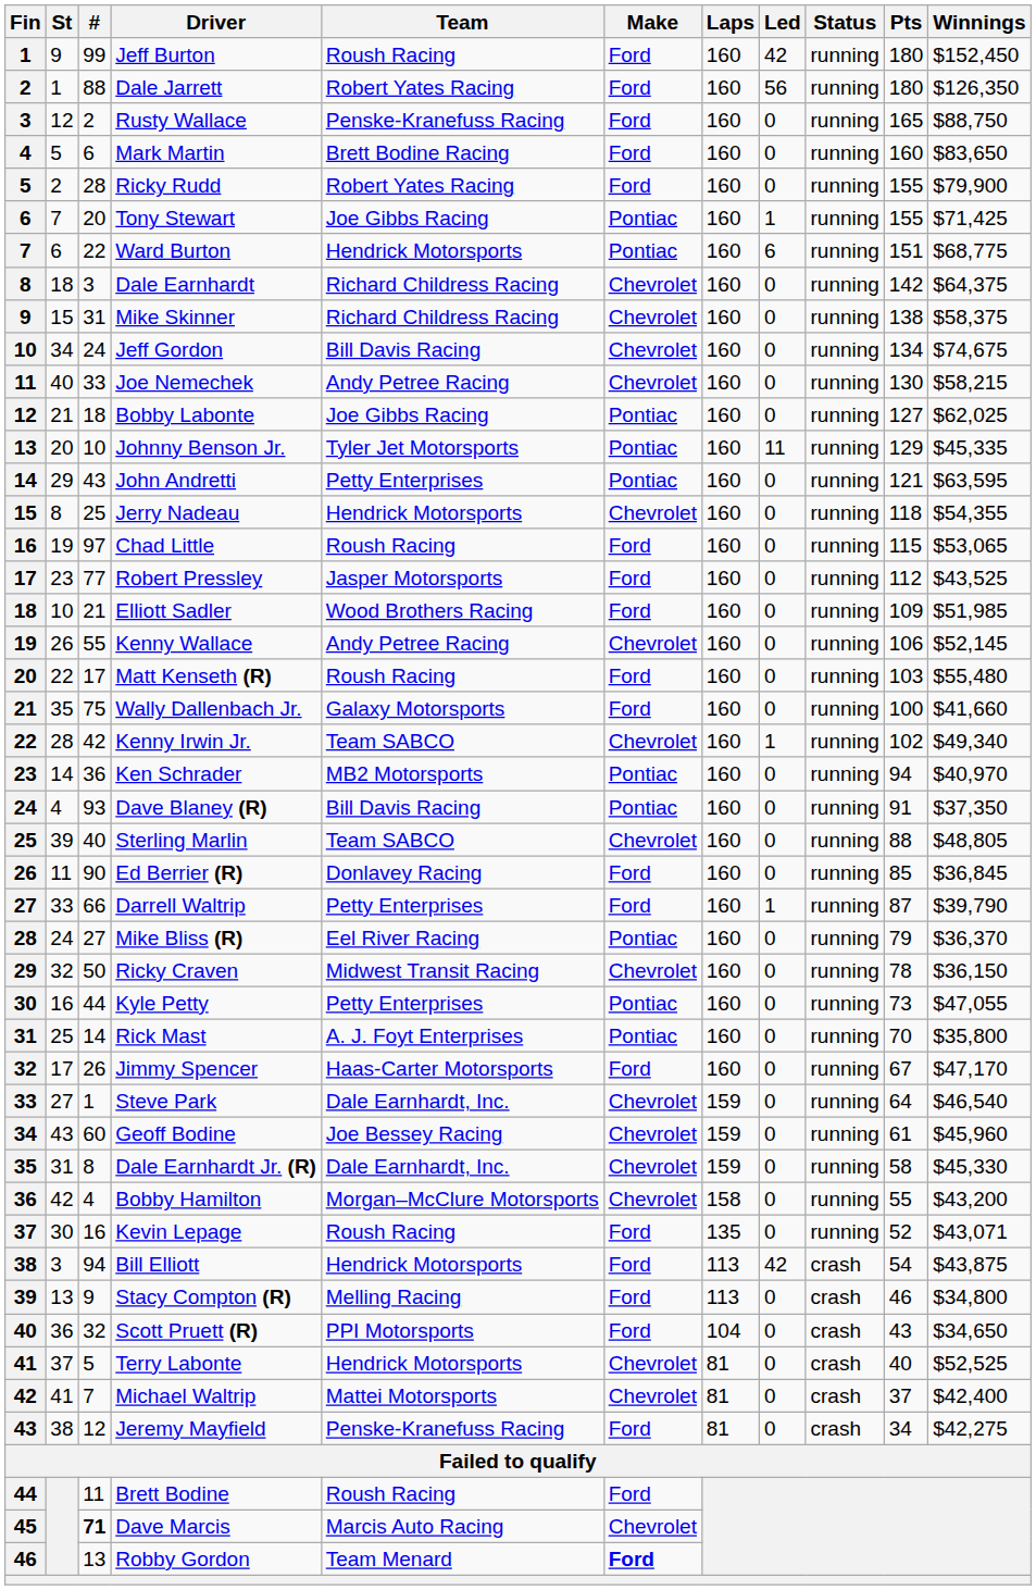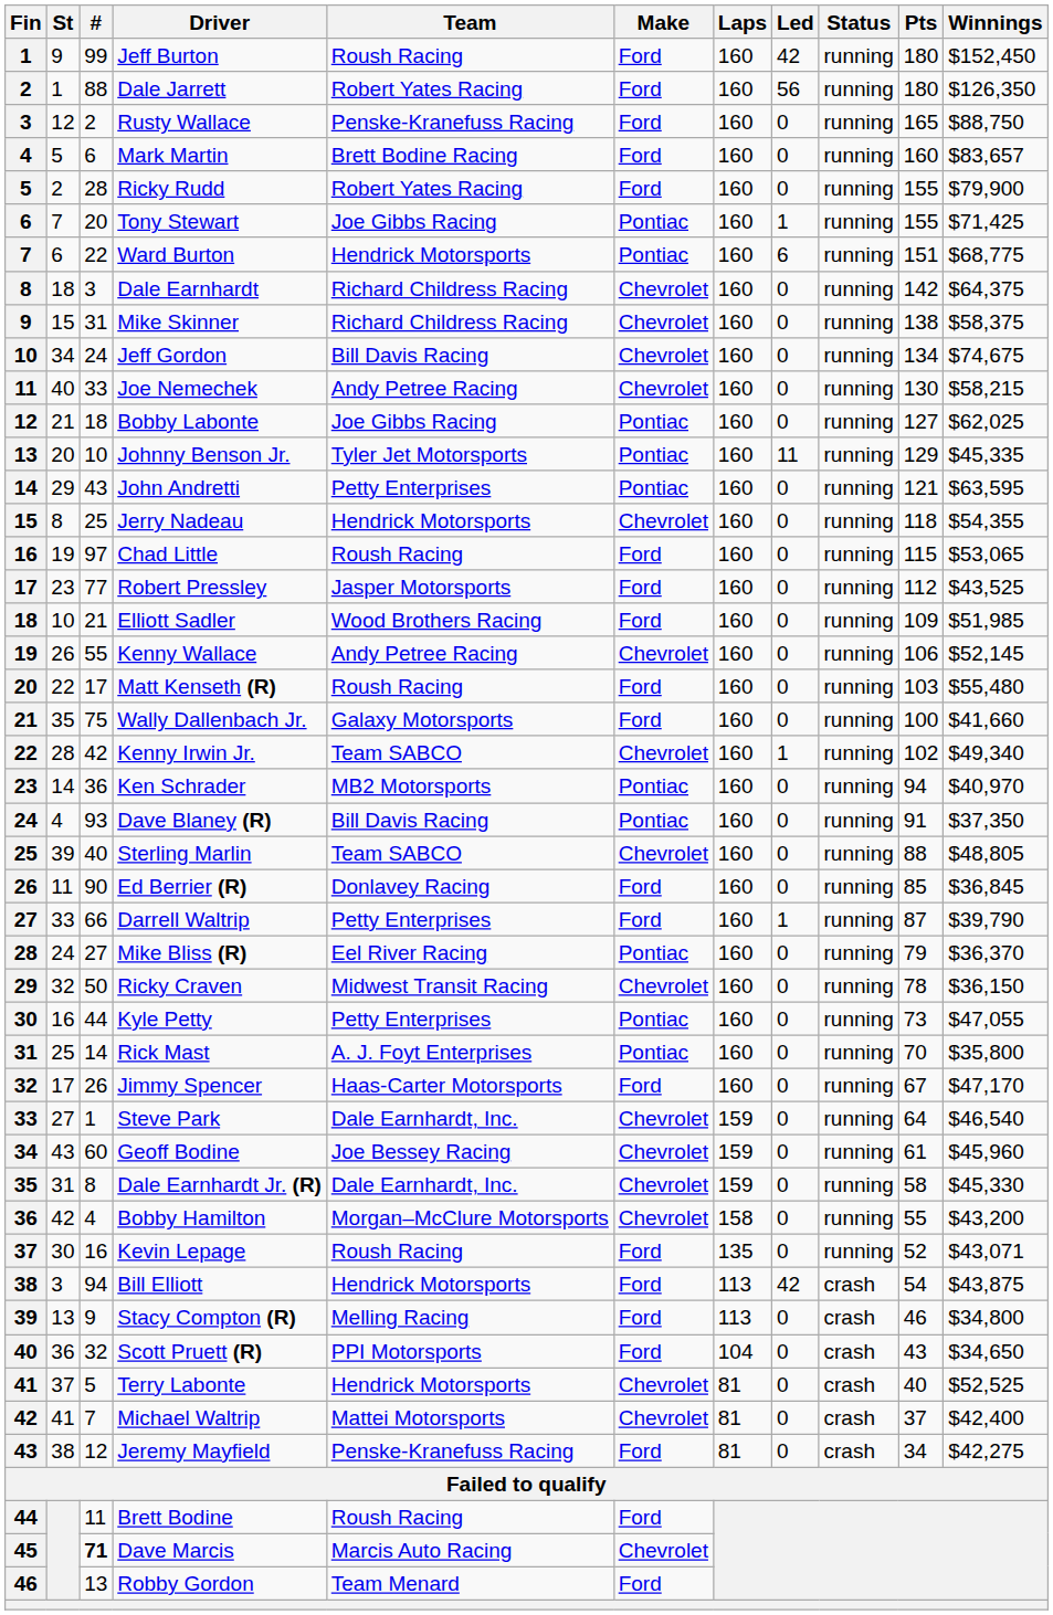 <table class="wikitable" style="font-size:95%">
 <tr>
 <th>Fin</th>
 <th>St</th>
 <th>#</th>
 <th>Driver</th>
 <th>Team</th>
 <th>Make</th>
 <th>Laps</th>
 <th>Led</th>
 <th>Status</th>
 <th>Pts</th>
 <th>Winnings</th>
 </tr>
 <tr>
 <th>1</th>
 <td>9</td>
 <td>99</td>
 <td><a href='#'>Jeff Burton</a></td>
 <td><a href='#'>Roush Racing</a></td>
 <td><a href='#'>Ford</a></td>
 <td>160</td>
 <td>42</td>
 <td>running</td>
 <td>180</td>
 <td>$152,450</td>
 </tr>
 <tr>
 <th>2</th>
 <td>1</td>
 <td>88</td>
 <td><a href='#'>Dale Jarrett</a></td>
 <td><a href='#'>Robert Yates Racing</a></td>
 <td><a href='#'>Ford</a></td>
 <td>160</td>
 <td>56</td>
 <td>running</td>
 <td>180</td>
 <td>$126,350</td>
 </tr>
 <tr>
 <th>3</th>
 <td>12</td>
 <td>2</td>
 <td><a href='#'>Rusty Wallace</a></td>
 <td><a href='#'>Penske-Kranefuss Racing</a></td>
 <td><a href='#'>Ford</a></td>
 <td>160</td>
 <td>0</td>
 <td>running</td>
 <td>165</td>
 <td>$88,750</td>
 </tr>
 <tr>
 <th>4</th>
 <td>5</td>
 <td>6</td>
 <td><a href='#'>Mark Martin</a></td>
 <td><a href='#'>Brett Bodine Racing</a></td>
 <td><a href='#'>Ford</a></td>
 <td>160</td>
 <td>0</td>
 <td>running</td>
 <td>160</td>
-<td>$83,650</td>
+<td>$83,657</td>
 </tr>
 <tr>
 <th>5</th>
 <td>2</td>
 <td>28</td>
 <td><a href='#'>Ricky Rudd</a></td>
 <td><a href='#'>Robert Yates Racing</a></td>
 <td><a href='#'>Ford</a></td>
 <td>160</td>
 <td>0</td>
 <td>running</td>
 <td>155</td>
 <td>$79,900</td>
 </tr>
 <tr>
 <th>6</th>
 <td>7</td>
 <td>20</td>
 <td><a href='#'>Tony Stewart</a></td>
 <td><a href='#'>Joe Gibbs Racing</a></td>
 <td><a href='#'>Pontiac</a></td>
 <td>160</td>
 <td>1</td>
 <td>running</td>
 <td>155</td>
 <td>$71,425</td>
 </tr>
 <tr>
 <th>7</th>
 <td>6</td>
 <td>22</td>
 <td><a href='#'>Ward Burton</a></td>
 <td><a href='#'>Hendrick Motorsports</a></td>
 <td><a href='#'>Pontiac</a></td>
 <td>160</td>
 <td>6</td>
 <td>running</td>
 <td>151</td>
 <td>$68,775</td>
 </tr>
 <tr>
 <th>8</th>
 <td>18</td>
 <td>3</td>
 <td><a href='#'>Dale Earnhardt</a></td>
 <td><a href='#'>Richard Childress Racing</a></td>
 <td><a href='#'>Chevrolet</a></td>
 <td>160</td>
 <td>0</td>
 <td>running</td>
 <td>142</td>
 <td>$64,375</td>
 </tr>
 <tr>
 <th>9</th>
 <td>15</td>
 <td>31</td>
 <td><a href='#'>Mike Skinner</a></td>
 <td><a href='#'>Richard Childress Racing</a></td>
 <td><a href='#'>Chevrolet</a></td>
 <td>160</td>
 <td>0</td>
 <td>running</td>
 <td>138</td>
 <td>$58,375</td>
 </tr>
 <tr>
 <th>10</th>
 <td>34</td>
 <td>24</td>
 <td><a href='#'>Jeff Gordon</a></td>
 <td><a href='#'>Bill Davis Racing</a></td>
 <td><a href='#'>Chevrolet</a></td>
 <td>160</td>
 <td>0</td>
 <td>running</td>
 <td>134</td>
 <td>$74,675</td>
 </tr>
 <tr>
 <th>11</th>
 <td>40</td>
 <td>33</td>
 <td><a href='#'>Joe Nemechek</a></td>
 <td><a href='#'>Andy Petree Racing</a></td>
 <td><a href='#'>Chevrolet</a></td>
 <td>160</td>
 <td>0</td>
 <td>running</td>
 <td>130</td>
 <td>$58,215</td>
 </tr>
 <tr>
 <th>12</th>
 <td>21</td>
 <td>18</td>
 <td><a href='#'>Bobby Labonte</a></td>
 <td><a href='#'>Joe Gibbs Racing</a></td>
 <td><a href='#'>Pontiac</a></td>
 <td>160</td>
 <td>0</td>
 <td>running</td>
 <td>127</td>
 <td>$62,025</td>
 </tr>
 <tr>
 <th>13</th>
 <td>20</td>
 <td>10</td>
 <td><a href='#'>Johnny Benson Jr.</a></td>
 <td><a href='#'>Tyler Jet Motorsports</a></td>
 <td><a href='#'>Pontiac</a></td>
 <td>160</td>
 <td>11</td>
 <td>running</td>
 <td>129</td>
 <td>$45,335</td>
 </tr>
 <tr>
 <th>14</th>
 <td>29</td>
 <td>43</td>
 <td><a href='#'>John Andretti</a></td>
 <td><a href='#'>Petty Enterprises</a></td>
 <td><a href='#'>Pontiac</a></td>
 <td>160</td>
 <td>0</td>
 <td>running</td>
 <td>121</td>
 <td>$63,595</td>
 </tr>
 <tr>
 <th>15</th>
 <td>8</td>
 <td>25</td>
 <td><a href='#'>Jerry Nadeau</a></td>
 <td><a href='#'>Hendrick Motorsports</a></td>
 <td><a href='#'>Chevrolet</a></td>
 <td>160</td>
 <td>0</td>
 <td>running</td>
 <td>118</td>
 <td>$54,355</td>
 </tr>
 <tr>
 <th>16</th>
 <td>19</td>
 <td>97</td>
 <td><a href='#'>Chad Little</a></td>
 <td><a href='#'>Roush Racing</a></td>
 <td><a href='#'>Ford</a></td>
 <td>160</td>
 <td>0</td>
 <td>running</td>
 <td>115</td>
 <td>$53,065</td>
 </tr>
 <tr>
 <th>17</th>
 <td>23</td>
 <td>77</td>
 <td><a href='#'>Robert Pressley</a></td>
 <td><a href='#'>Jasper Motorsports</a></td>
 <td><a href='#'>Ford</a></td>
 <td>160</td>
 <td>0</td>
 <td>running</td>
 <td>112</td>
 <td>$43,525</td>
 </tr>
 <tr>
 <th>18</th>
 <td>10</td>
 <td>21</td>
 <td><a href='#'>Elliott Sadler</a></td>
 <td><a href='#'>Wood Brothers Racing</a></td>
 <td><a href='#'>Ford</a></td>
 <td>160</td>
 <td>0</td>
 <td>running</td>
 <td>109</td>
 <td>$51,985</td>
 </tr>
 <tr>
 <th>19</th>
 <td>26</td>
 <td>55</td>
 <td><a href='#'>Kenny Wallace</a></td>
 <td><a href='#'>Andy Petree Racing</a></td>
 <td><a href='#'>Chevrolet</a></td>
 <td>160</td>
 <td>0</td>
 <td>running</td>
 <td>106</td>
 <td>$52,145</td>
 </tr>
 <tr>
 <th>20</th>
 <td>22</td>
 <td>17</td>
 <td><a href='#'>Matt Kenseth</a> <strong>(R)</strong></td>
 <td><a href='#'>Roush Racing</a></td>
 <td><a href='#'>Ford</a></td>
 <td>160</td>
 <td>0</td>
 <td>running</td>
 <td>103</td>
 <td>$55,480</td>
 </tr>
 <tr>
 <th>21</th>
 <td>35</td>
 <td>75</td>
 <td><a href='#'>Wally Dallenbach Jr.</a></td>
 <td><a href='#'>Galaxy Motorsports</a></td>
 <td><a href='#'>Ford</a></td>
 <td>160</td>
 <td>0</td>
 <td>running</td>
 <td>100</td>
 <td>$41,660</td>
 </tr>
 <tr>
 <th>22</th>
 <td>28</td>
 <td>42</td>
 <td><a href='#'>Kenny Irwin Jr.</a></td>
 <td><a href='#'>Team SABCO</a></td>
 <td><a href='#'>Chevrolet</a></td>
 <td>160</td>
 <td>1</td>
 <td>running</td>
 <td>102</td>
 <td>$49,340</td>
 </tr>
 <tr>
 <th>23</th>
 <td>14</td>
 <td>36</td>
 <td><a href='#'>Ken Schrader</a></td>
 <td><a href='#'>MB2 Motorsports</a></td>
 <td><a href='#'>Pontiac</a></td>
 <td>160</td>
 <td>0</td>
 <td>running</td>
 <td>94</td>
 <td>$40,970</td>
 </tr>
 <tr>
 <th>24</th>
 <td>4</td>
 <td>93</td>
 <td><a href='#'>Dave Blaney</a> <strong>(R)</strong></td>
 <td><a href='#'>Bill Davis Racing</a></td>
 <td><a href='#'>Pontiac</a></td>
 <td>160</td>
 <td>0</td>
 <td>running</td>
 <td>91</td>
 <td>$37,350</td>
 </tr>
 <tr>
 <th>25</th>
 <td>39</td>
 <td>40</td>
 <td><a href='#'>Sterling Marlin</a></td>
 <td><a href='#'>Team SABCO</a></td>
 <td><a href='#'>Chevrolet</a></td>
 <td>160</td>
 <td>0</td>
 <td>running</td>
 <td>88</td>
 <td>$48,805</td>
 </tr>
 <tr>
 <th>26</th>
 <td>11</td>
 <td>90</td>
 <td><a href='#'>Ed Berrier</a> <strong>(R)</strong></td>
 <td><a href='#'>Donlavey Racing</a></td>
 <td><a href='#'>Ford</a></td>
 <td>160</td>
 <td>0</td>
 <td>running</td>
 <td>85</td>
 <td>$36,845</td>
 </tr>
 <tr>
 <th>27</th>
 <td>33</td>
 <td>66</td>
 <td><a href='#'>Darrell Waltrip</a></td>
 <td><a href='#'>Petty Enterprises</a></td>
 <td><a href='#'>Ford</a></td>
 <td>160</td>
 <td>1</td>
 <td>running</td>
 <td>87</td>
 <td>$39,790</td>
 </tr>
 <tr>
 <th>28</th>
 <td>24</td>
 <td>27</td>
 <td><a href='#'>Mike Bliss</a> <strong>(R)</strong></td>
 <td><a href='#'>Eel River Racing</a></td>
 <td><a href='#'>Pontiac</a></td>
 <td>160</td>
 <td>0</td>
 <td>running</td>
 <td>79</td>
 <td>$36,370</td>
 </tr>
 <tr>
 <th>29</th>
 <td>32</td>
 <td>50</td>
 <td><a href='#'>Ricky Craven</a></td>
 <td><a href='#'>Midwest Transit Racing</a></td>
 <td><a href='#'>Chevrolet</a></td>
 <td>160</td>
 <td>0</td>
 <td>running</td>
 <td>78</td>
 <td>$36,150</td>
 </tr>
 <tr>
 <th>30</th>
 <td>16</td>
 <td>44</td>
 <td><a href='#'>Kyle Petty</a></td>
 <td><a href='#'>Petty Enterprises</a></td>
 <td><a href='#'>Pontiac</a></td>
 <td>160</td>
 <td>0</td>
 <td>running</td>
 <td>73</td>
 <td>$47,055</td>
 </tr>
 <tr>
 <th>31</th>
 <td>25</td>
 <td>14</td>
 <td><a href='#'>Rick Mast</a></td>
 <td><a href='#'>A. J. Foyt Enterprises</a></td>
 <td><a href='#'>Pontiac</a></td>
 <td>160</td>
 <td>0</td>
 <td>running</td>
 <td>70</td>
 <td>$35,800</td>
 </tr>
 <tr>
 <th>32</th>
 <td>17</td>
 <td>26</td>
 <td><a href='#'>Jimmy Spencer</a></td>
 <td><a href='#'>Haas-Carter Motorsports</a></td>
 <td><a href='#'>Ford</a></td>
 <td>160</td>
 <td>0</td>
 <td>running</td>
 <td>67</td>
 <td>$47,170</td>
 </tr>
 <tr>
 <th>33</th>
 <td>27</td>
 <td>1</td>
 <td><a href='#'>Steve Park</a></td>
 <td><a href='#'>Dale Earnhardt, Inc.</a></td>
 <td><a href='#'>Chevrolet</a></td>
 <td>159</td>
 <td>0</td>
 <td>running</td>
 <td>64</td>
 <td>$46,540</td>
 </tr>
 <tr>
 <th>34</th>
 <td>43</td>
 <td>60</td>
 <td><a href='#'>Geoff Bodine</a></td>
 <td><a href='#'>Joe Bessey Racing</a></td>
 <td><a href='#'>Chevrolet</a></td>
 <td>159</td>
 <td>0</td>
 <td>running</td>
 <td>61</td>
 <td>$45,960</td>
 </tr>
 <tr>
 <th>35</th>
 <td>31</td>
 <td>8</td>
 <td><a href='#'>Dale Earnhardt Jr.</a> <strong>(R)</strong></td>
 <td><a href='#'>Dale Earnhardt, Inc.</a></td>
 <td><a href='#'>Chevrolet</a></td>
 <td>159</td>
 <td>0</td>
 <td>running</td>
 <td>58</td>
 <td>$45,330</td>
 </tr>
 <tr>
 <th>36</th>
 <td>42</td>
 <td>4</td>
 <td><a href='#'>Bobby Hamilton</a></td>
 <td><a href='#'>Morgan–McClure Motorsports</a></td>
 <td><a href='#'>Chevrolet</a></td>
 <td>158</td>
 <td>0</td>
 <td>running</td>
 <td>55</td>
 <td>$43,200</td>
 </tr>
 <tr>
 <th>37</th>
 <td>30</td>
 <td>16</td>
 <td><a href='#'>Kevin Lepage</a></td>
 <td><a href='#'>Roush Racing</a></td>
 <td><a href='#'>Ford</a></td>
 <td>135</td>
 <td>0</td>
 <td>running</td>
 <td>52</td>
 <td>$43,071</td>
 </tr>
 <tr>
 <th>38</th>
 <td>3</td>
 <td>94</td>
 <td><a href='#'>Bill Elliott</a></td>
 <td><a href='#'>Hendrick Motorsports</a></td>
 <td><a href='#'>Ford</a></td>
 <td>113</td>
 <td>42</td>
 <td>crash</td>
 <td>54</td>
 <td>$43,875</td>
 </tr>
 <tr>
 <th>39</th>
 <td>13</td>
 <td>9</td>
 <td><a href='#'>Stacy Compton</a> <strong>(R)</strong></td>
 <td><a href='#'>Melling Racing</a></td>
 <td><a href='#'>Ford</a></td>
 <td>113</td>
 <td>0</td>
 <td>crash</td>
 <td>46</td>
 <td>$34,800</td>
 </tr>
 <tr>
 <th>40</th>
 <td>36</td>
 <td>32</td>
 <td><a href='#'>Scott Pruett</a> <strong>(R)</strong></td>
 <td><a href='#'>PPI Motorsports</a></td>
 <td><a href='#'>Ford</a></td>
 <td>104</td>
 <td>0</td>
 <td>crash</td>
 <td>43</td>
 <td>$34,650</td>
 </tr>
 <tr>
 <th>41</th>
 <td>37</td>
 <td>5</td>
 <td><a href='#'>Terry Labonte</a></td>
 <td><a href='#'>Hendrick Motorsports</a></td>
 <td><a href='#'>Chevrolet</a></td>
 <td>81</td>
 <td>0</td>
 <td>crash</td>
 <td>40</td>
 <td>$52,525</td>
 </tr>
 <tr>
 <th>42</th>
 <td>41</td>
 <td>7</td>
 <td><a href='#'>Michael Waltrip</a></td>
 <td><a href='#'>Mattei Motorsports</a></td>
 <td><a href='#'>Chevrolet</a></td>
 <td>81</td>
 <td>0</td>
 <td>crash</td>
 <td>37</td>
 <td>$42,400</td>
 </tr>
 <tr>
 <th>43</th>
 <td>38</td>
 <td>12</td>
 <td><a href='#'>Jeremy Mayfield</a></td>
 <td><a href='#'>Penske-Kranefuss Racing</a></td>
 <td><a href='#'>Ford</a></td>
 <td>81</td>
 <td>0</td>
 <td>crash</td>
 <td>34</td>
 <td>$42,275</td>
 </tr>
 <tr>
 <th colspan="11">Failed to qualify</th>
 </tr>
 <tr>
 <th>44</th>
 <th rowspan="3"></th>
 <td>11</td>
 <td><a href='#'>Brett Bodine</a></td>
 <td><a href='#'>Roush Racing</a></td>
 <td><a href='#'>Ford</a></td>
 <th colspan="5" rowspan="3"></th>
 </tr>
 <tr>
 <th>45</th>
 <td><strong>71</strong></td>
 <td><a href='#'>Dave Marcis</a></td>
 <td><a href='#'>Marcis Auto Racing</a></td>
 <td><a href='#'>Chevrolet</a></td>
 </tr>
 <tr>
 <th>46</th>
 <td>13</td>
 <td><a href='#'>Robby Gordon</a></td>
 <td><a href='#'>Team Menard</a></td>
-<td><strong><a href='#'>Ford</a></strong></td>
+<td><a href='#'>Ford</a></td>
 </tr>
 <tr>
 <th colspan="11"></th>
 </tr>
 </table>
